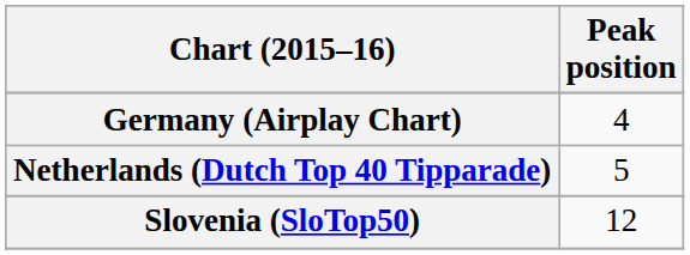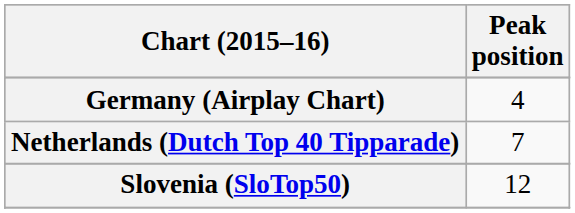 <table class="wikitable sortable plainrowheaders" style="text-align:center">
 <tr>
 <th>Chart (2015–16)</th>
 <th>Peak<br>position</th>
 </tr>
 <tr>
 </tr>
 <tr>
 </tr>
 <tr>
 </tr>
 <tr>
 </tr>
 <tr>
 </tr>
 <tr>
 </tr>
 <tr>
 <th scope="row">Germany (Airplay Chart)</th>
 <td style="text-align:center;">4</td>
 </tr>
 <tr>
 <th scope="row">Netherlands (<a href='#'>Dutch Top 40 Tipparade</a>)</th>
-<td style="text-align:center;">5</td>
+<td style="text-align:center;">7</td>
 </tr>
 <tr>
 </tr>
 <tr>
 </tr>
 <tr>
 <th scope="row">Slovenia (<a href='#'>SloTop50</a>)</th>
 <td>12</td>
 </tr>
 <tr>
 </tr>
 <tr>
 </tr>
 <tr>
 </tr>
 <tr>
 </tr>
 </table>
